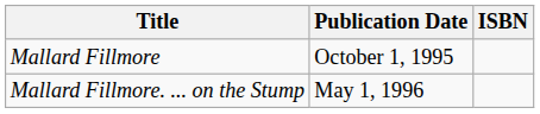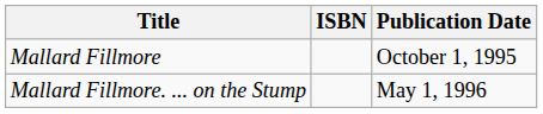 <table class="wikitable">
 <tr>
 <th>Title</th>
+<th>ISBN</th>
 <th>Publication Date</th>
-<th>ISBN</th>
 </tr>
 <tr>
 <td><em>Mallard Fillmore</em></td>
+<td></td>
 <td>October 1, 1995</td>
-<td></td>
 </tr>
 <tr>
 <td><em>Mallard Fillmore. ... on the Stump</em></td>
+<td></td>
 <td>May 1, 1996</td>
-<td></td>
 </tr>
 </table>
